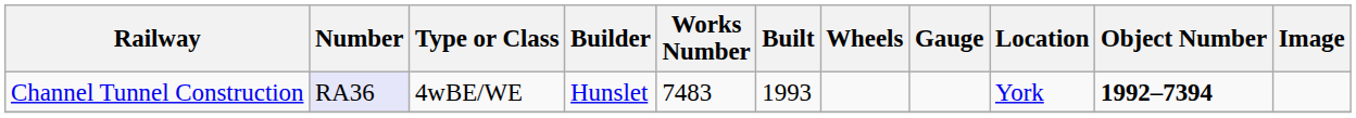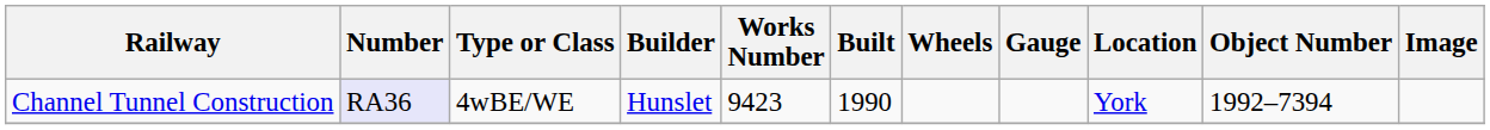 <table class="wikitable sortable">
 <tr>
 <th>Railway</th>
 <th>Number</th>
 <th>Type or Class</th>
 <th>Builder</th>
 <th>Works<br>Number</th>
 <th>Built</th>
 <th>Wheels</th>
 <th>Gauge</th>
 <th>Location</th>
 <th>Object Number</th>
 <th>Image</th>
 </tr>
 <tr>
 <td><a href='#'>Channel Tunnel Construction</a></td>
 <td style="background: lavender;">RA36</td>
 <td>4wBE/WE</td>
 <td><a href='#'>Hunslet</a></td>
-<td>7483</td>
-<td>1993</td>
+<td>9423</td>
+<td>1990</td>
 <td></td>
 <td></td>
 <td><a href='#'>York</a></td>
-<td><strong>1992–7394</strong></td>
+<td>1992–7394</td>
 <td></td>
 </tr>
 <tr>
 </tr>
 </table>
